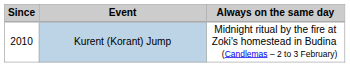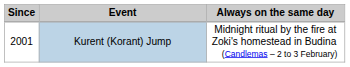 <table class="wikitable plainrowheaders" cellpadding="3" cellspacing="0" border="1" style="background:#fff; font-size:86%; line-height:16px; border:grey solid 1px; border-collapse:collapse;">
 <tr>
 <th scope="col" style="background:#ccc; width:40px;">Since</th>
 <th scope="col" style="background:#ccc; width:220px;">Event</th>
 <th scope="col" style="background:#ccc; width:180px;">Always on the same day</th>
 </tr>
 <tr>
-<td align=center style="border-top-width:2px">2010</td>
+<td align=center style="border-top-width:2px">2001</td>
 <td align=center bgcolor=#BCD4E6 style="border-top-width:2px">Kurent (Korant) Jump</td>
 <td align=right style="border-top-width:2px">Midnight ritual by the fire at  <br>Zoki's homestead in Budina  <br><small>(<a href='#'>Candlemas</a> – 2 to 3 February)  </small></td>
 </tr>
 </table>
